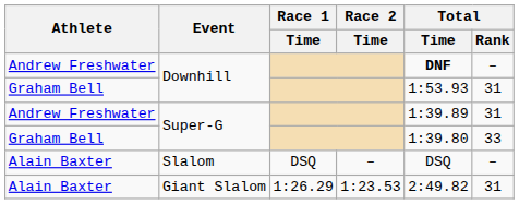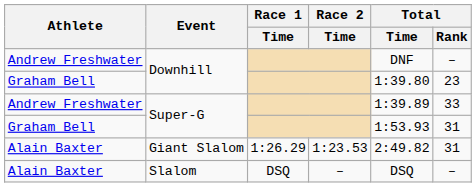 <table class="wikitable" style="font-size:90%">
 <tr>
 <th rowspan="2">Athlete</th>
 <th rowspan="2">Event</th>
 <th>Race 1</th>
 <th>Race 2</th>
 <th colspan="2">Total</th>
 </tr>
 <tr>
 <th>Time</th>
 <th>Time</th>
 <th>Time</th>
 <th>Rank</th>
 </tr>
 <tr>
 <td><a href='#'>Andrew Freshwater</a></td>
 <td rowspan="2">Downhill</td>
 <td colspan="2" bgcolor="wheat"></td>
-<td align="center"><strong>DNF</strong></td>
+<td align="center">DNF</td>
 <td align="center">–</td>
+</tr>
+<tr>
+<td><a href='#'>Graham Bell</a></td>
+<td colspan="2" bgcolor="wheat"></td>
+<td align="center">1:39.80</td>
+<td align="center">23</td>
+</tr>
+<tr>
+<td><a href='#'>Andrew Freshwater</a></td>
+<td rowspan="2">Super-G</td>
+<td colspan="2" bgcolor="wheat"></td>
+<td align="center">1:39.89</td>
+<td align="center">33</td>
 </tr>
 <tr>
 <td><a href='#'>Graham Bell</a></td>
 <td colspan="2" bgcolor="wheat"></td>
 <td align="center">1:53.93</td>
 <td align="center">31</td>
 </tr>
 <tr>
-<td><a href='#'>Andrew Freshwater</a></td>
-<td rowspan="2">Super-G</td>
-<td colspan="2" bgcolor="wheat"></td>
-<td align="center">1:39.89</td>
+<td><a href='#'>Alain Baxter</a></td>
+<td>Giant Slalom</td>
+<td align="center">1:26.29</td>
+<td align="center">1:23.53</td>
+<td align="center">2:49.82</td>
 <td align="center">31</td>
-</tr>
-<tr>
-<td><a href='#'>Graham Bell</a></td>
-<td colspan="2" bgcolor="wheat"></td>
-<td align="center">1:39.80</td>
-<td align="center">33</td>
 </tr>
 <tr>
 <td><a href='#'>Alain Baxter</a></td>
 <td>Slalom</td>
 <td align="center">DSQ</td>
 <td align="center">–</td>
 <td align="center">DSQ</td>
 <td align="center">–</td>
 </tr>
-<tr>
-<td><a href='#'>Alain Baxter</a></td>
-<td>Giant Slalom</td>
-<td align="center">1:26.29</td>
-<td align="center">1:23.53</td>
-<td align="center">2:49.82</td>
-<td align="center">31</td>
-</tr>
 </table>
